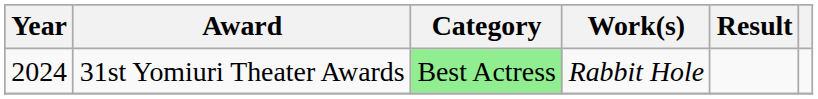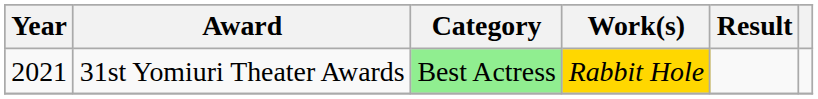 <table class="wikitable">
 <tr>
 <th>Year</th>
 <th>Award</th>
 <th>Category</th>
 <th>Work(s)</th>
 <th>Result</th>
 <th></th>
 </tr>
 <tr>
-<td>2024</td>
+<td>2021</td>
 <td>31st Yomiuri Theater Awards</td>
 <td style="background: lightgreen;">Best Actress</td>
-<td><em>Rabbit Hole</em></td>
+<td style="background: gold;"><em>Rabbit Hole</em></td>
 <td></td>
 <td></td>
 </tr>
 <tr>
 </tr>
 </table>
